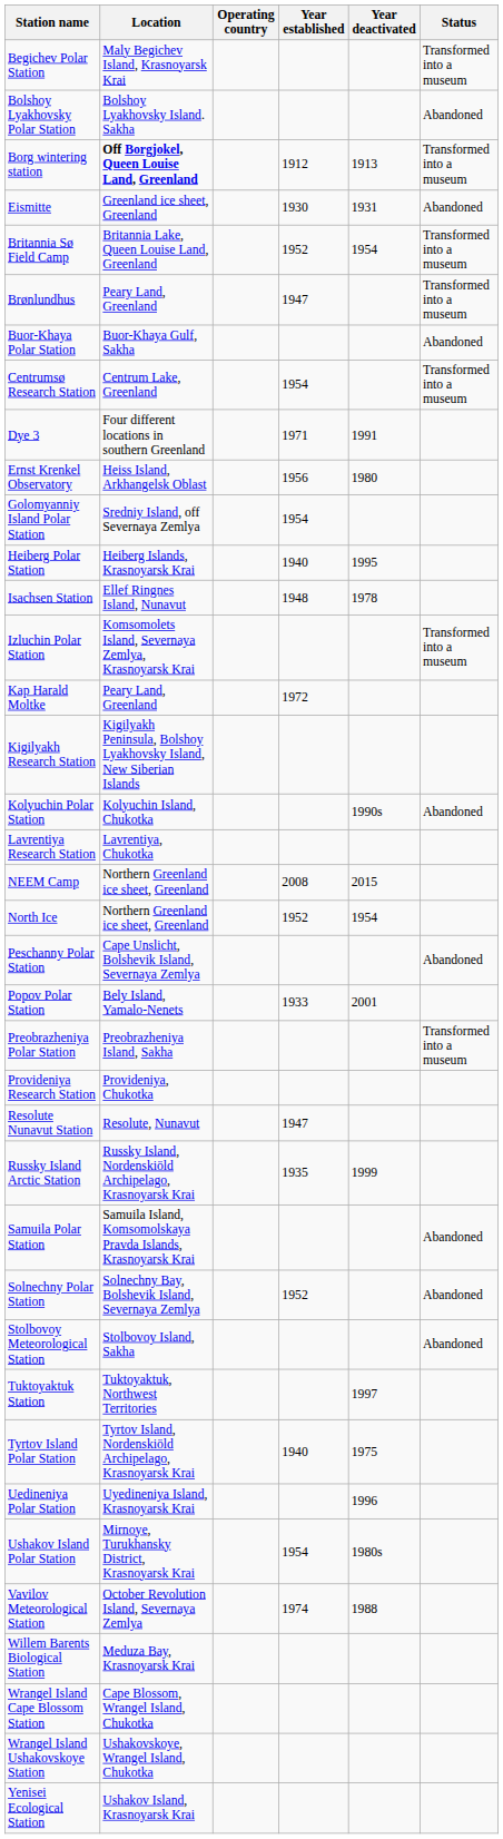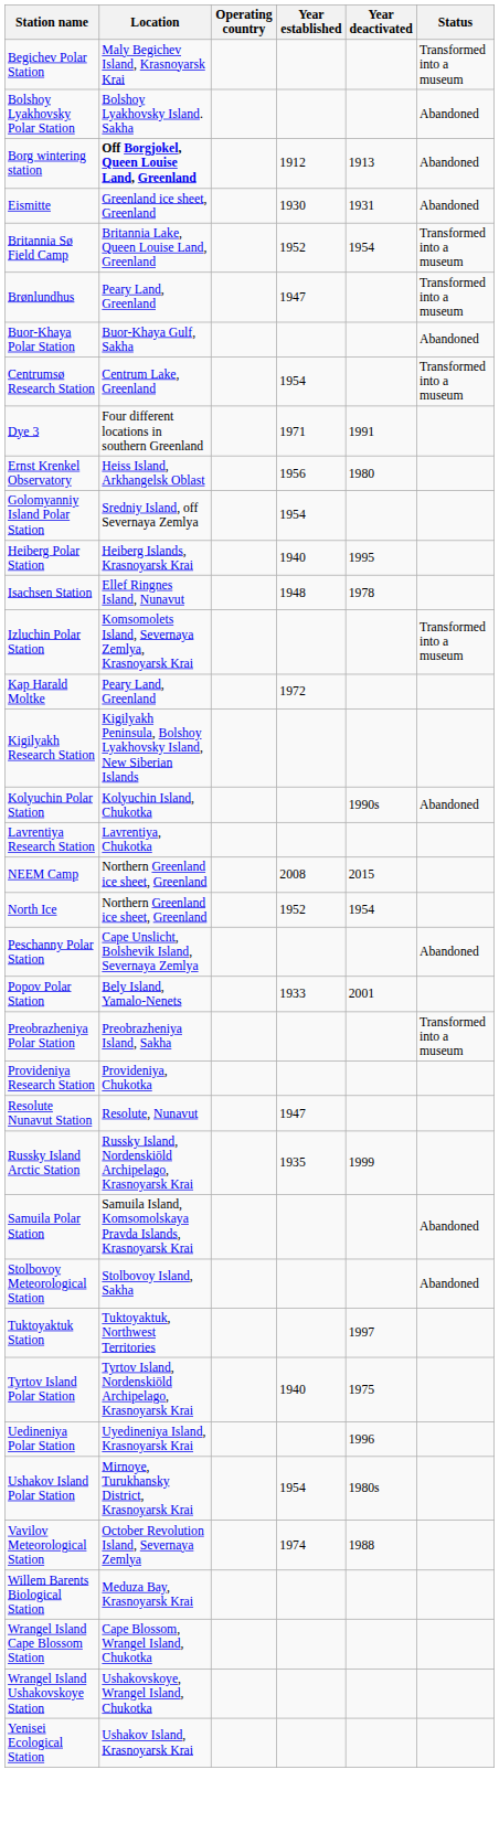 <table class="wikitable sortable col4right col5right collapsible collapsed">
 <tr>
 <th scope="col">Station name</th>
 <th scope="col">Location</th>
 <th scope="col">Operating country</th>
 <th scope="col" data-sort-type="number">Year established</th>
 <th scope="col" data-sort-type="number">Year deactivated</th>
 <th scope="col">Status</th>
 </tr>
 <tr>
 <td><a href='#'>Begichev Polar Station</a></td>
 <td><a href='#'>Maly Begichev Island</a>, <a href='#'>Krasnoyarsk Krai</a></td>
 <td><br></td>
 <td></td>
 <td></td>
 <td>Transformed into a museum</td>
 </tr>
 <tr>
 <td><a href='#'>Bolshoy Lyakhovsky Polar Station</a></td>
 <td><a href='#'>Bolshoy Lyakhovsky Island</a>. <a href='#'>Sakha</a></td>
 <td><br></td>
 <td></td>
 <td></td>
 <td>Abandoned</td>
 </tr>
 <tr>
 <td><a href='#'>Borg wintering station</a></td>
 <td><strong>Off <a href='#'>Borgjokel</a>, <a href='#'>Queen Louise Land</a>, <a href='#'>Greenland</a></strong></td>
 <td></td>
 <td>1912</td>
 <td>1913</td>
-<td>Transformed into a museum</td>
+<td>Abandoned</td>
 </tr>
 <tr>
 <td><a href='#'>Eismitte</a></td>
 <td><a href='#'>Greenland ice sheet</a>, <a href='#'>Greenland</a></td>
 <td></td>
 <td>1930</td>
 <td>1931</td>
 <td>Abandoned</td>
 </tr>
 <tr>
 <td><a href='#'>Britannia Sø Field Camp</a></td>
 <td><a href='#'>Britannia Lake</a>, <a href='#'>Queen Louise Land</a>, <a href='#'>Greenland</a></td>
 <td></td>
 <td>1952</td>
 <td>1954</td>
 <td>Transformed into a museum</td>
 </tr>
 <tr>
 <td><a href='#'>Brønlundhus</a></td>
 <td><a href='#'>Peary Land</a>, <a href='#'>Greenland</a></td>
 <td></td>
 <td>1947</td>
 <td></td>
 <td>Transformed into a museum</td>
 </tr>
 <tr>
 <td><a href='#'>Buor-Khaya Polar Station</a></td>
 <td><a href='#'>Buor-Khaya Gulf</a>, <a href='#'>Sakha</a></td>
 <td><br></td>
 <td></td>
 <td></td>
 <td>Abandoned</td>
 </tr>
 <tr>
 <td><a href='#'>Centrumsø Research Station</a></td>
 <td><a href='#'>Centrum Lake</a>, <a href='#'>Greenland</a></td>
 <td></td>
 <td>1954</td>
 <td></td>
 <td>Transformed into a museum</td>
 </tr>
 <tr>
 <td><a href='#'>Dye 3</a></td>
 <td>Four different locations in southern Greenland</td>
 <td></td>
 <td>1971</td>
 <td>1991</td>
 <td></td>
 </tr>
 <tr>
 <td><a href='#'>Ernst Krenkel Observatory</a></td>
 <td><a href='#'>Heiss Island</a>, <a href='#'>Arkhangelsk Oblast</a></td>
 <td></td>
 <td>1956</td>
 <td>1980</td>
 <td></td>
 </tr>
 <tr>
 <td><a href='#'>Golomyanniy Island Polar Station</a></td>
 <td><a href='#'>Sredniy Island</a>, off Severnaya Zemlya</td>
 <td><br></td>
 <td>1954</td>
 <td></td>
 <td></td>
 </tr>
 <tr>
 <td><a href='#'>Heiberg Polar Station</a></td>
 <td><a href='#'>Heiberg Islands</a>, <a href='#'>Krasnoyarsk Krai</a></td>
 <td><br></td>
 <td>1940</td>
 <td>1995</td>
 <td></td>
 </tr>
 <tr>
 <td><a href='#'>Isachsen Station</a></td>
 <td><a href='#'>Ellef Ringnes Island</a>, <a href='#'>Nunavut</a></td>
 <td></td>
 <td>1948</td>
 <td>1978</td>
 <td></td>
 </tr>
 <tr>
 <td><a href='#'>Izluchin Polar Station</a></td>
 <td><a href='#'>Komsomolets Island</a>, <a href='#'>Severnaya Zemlya</a>, <a href='#'>Krasnoyarsk Krai</a></td>
 <td><br></td>
 <td></td>
 <td></td>
 <td>Transformed into a museum</td>
 </tr>
 <tr>
 <td><a href='#'>Kap Harald Moltke</a></td>
 <td><a href='#'>Peary Land</a>, <a href='#'>Greenland</a></td>
 <td></td>
 <td>1972</td>
 <td></td>
 <td></td>
 </tr>
 <tr>
 <td><a href='#'>Kigilyakh Research Station</a></td>
 <td><a href='#'>Kigilyakh Peninsula</a>, <a href='#'>Bolshoy Lyakhovsky Island</a>, <a href='#'>New Siberian Islands</a></td>
 <td><br></td>
 <td></td>
 <td></td>
 <td></td>
 </tr>
 <tr>
 <td><a href='#'>Kolyuchin Polar Station</a></td>
 <td><a href='#'>Kolyuchin Island</a>, <a href='#'>Chukotka</a></td>
 <td><br></td>
 <td></td>
 <td>1990s</td>
 <td>Abandoned</td>
 </tr>
 <tr>
 <td><a href='#'>Lavrentiya Research Station</a></td>
 <td><a href='#'>Lavrentiya</a>, <a href='#'>Chukotka</a></td>
 <td><br></td>
 <td></td>
 <td></td>
 <td></td>
 </tr>
 <tr>
 <td><a href='#'>NEEM Camp</a></td>
 <td>Northern <a href='#'>Greenland ice sheet</a>, <a href='#'>Greenland</a></td>
 <td></td>
 <td>2008</td>
 <td>2015</td>
 <td></td>
 </tr>
 <tr>
 <td><a href='#'>North Ice</a></td>
 <td>Northern <a href='#'>Greenland ice sheet</a>, <a href='#'>Greenland</a></td>
 <td></td>
 <td>1952</td>
 <td>1954</td>
 <td></td>
 </tr>
 <tr>
 <td><a href='#'>Peschanny Polar Station</a></td>
 <td><a href='#'>Cape Unslicht</a>, <a href='#'>Bolshevik Island</a>, <a href='#'>Severnaya Zemlya</a></td>
 <td><br></td>
 <td></td>
 <td></td>
 <td>Abandoned</td>
 </tr>
 <tr>
 <td><a href='#'>Popov Polar Station</a></td>
 <td><a href='#'>Bely Island</a>, <a href='#'>Yamalo-Nenets</a></td>
 <td><br></td>
 <td>1933</td>
 <td>2001</td>
 <td></td>
 </tr>
 <tr>
 <td><a href='#'>Preobrazheniya Polar Station</a></td>
 <td><a href='#'>Preobrazheniya Island</a>, <a href='#'>Sakha</a></td>
 <td><br></td>
 <td></td>
 <td></td>
 <td>Transformed into a museum</td>
 </tr>
 <tr>
 <td><a href='#'>Provideniya Research Station</a></td>
 <td><a href='#'>Provideniya</a>, <a href='#'>Chukotka</a></td>
 <td><br></td>
 <td></td>
 <td></td>
 <td></td>
 </tr>
 <tr>
 <td><a href='#'>Resolute Nunavut Station</a></td>
 <td><a href='#'>Resolute</a>, <a href='#'>Nunavut</a></td>
 <td></td>
 <td>1947</td>
 <td></td>
 <td></td>
 </tr>
 <tr>
 <td><a href='#'>Russky Island Arctic Station</a></td>
 <td><a href='#'>Russky Island</a>, <a href='#'>Nordenskiöld Archipelago</a>, <a href='#'>Krasnoyarsk Krai</a></td>
 <td><br></td>
 <td>1935</td>
 <td>1999</td>
 <td></td>
 </tr>
 <tr>
 <td><a href='#'>Samuila Polar Station</a></td>
 <td>Samuila Island, <a href='#'>Komsomolskaya Pravda Islands</a>, <a href='#'>Krasnoyarsk Krai</a></td>
 <td><br></td>
 <td></td>
 <td></td>
 <td>Abandoned</td>
 </tr>
 <tr>
-<td><a href='#'>Solnechny Polar Station</a></td>
-<td><a href='#'>Solnechny Bay</a>, <a href='#'>Bolshevik Island</a>, <a href='#'>Severnaya Zemlya</a></td>
-<td><br></td>
-<td>1952</td>
-<td></td>
-<td>Abandoned</td>
-</tr>
-<tr>
 <td><a href='#'>Stolbovoy Meteorological Station</a></td>
 <td><a href='#'>Stolbovoy Island</a>, <a href='#'>Sakha</a></td>
 <td><br></td>
 <td></td>
 <td></td>
 <td>Abandoned</td>
 </tr>
 <tr>
 <td><a href='#'>Tuktoyaktuk Station</a></td>
 <td><a href='#'>Tuktoyaktuk</a>, <a href='#'>Northwest Territories</a></td>
 <td></td>
 <td></td>
 <td>1997</td>
 <td></td>
 </tr>
 <tr>
 <td><a href='#'>Tyrtov Island Polar Station</a></td>
 <td><a href='#'>Tyrtov Island</a>, <a href='#'>Nordenskiöld Archipelago</a>, <a href='#'>Krasnoyarsk Krai</a></td>
 <td><br></td>
 <td>1940</td>
 <td>1975</td>
 <td></td>
 </tr>
 <tr>
 <td><a href='#'>Uedineniya Polar Station</a></td>
 <td><a href='#'>Uyedineniya Island</a>, <a href='#'>Krasnoyarsk Krai</a></td>
 <td><br></td>
 <td></td>
 <td>1996</td>
 <td></td>
 </tr>
 <tr>
 <td><a href='#'>Ushakov Island Polar Station</a></td>
 <td><a href='#'>Mirnoye</a>, <a href='#'>Turukhansky District</a>, <a href='#'>Krasnoyarsk Krai</a></td>
 <td><br></td>
 <td>1954</td>
 <td>1980s</td>
 <td></td>
 </tr>
 <tr>
 <td><a href='#'>Vavilov Meteorological Station</a></td>
 <td><a href='#'>October Revolution Island</a>, <a href='#'>Severnaya Zemlya</a></td>
 <td><br></td>
 <td>1974</td>
 <td>1988</td>
 <td></td>
 </tr>
 <tr>
 <td><a href='#'>Willem Barents Biological Station</a></td>
 <td><a href='#'>Meduza Bay</a>, <a href='#'>Krasnoyarsk Krai</a></td>
 <td><br></td>
 <td></td>
 <td></td>
 <td></td>
 </tr>
 <tr>
 <td><a href='#'>Wrangel Island Cape Blossom Station</a></td>
 <td><a href='#'>Cape Blossom</a>, <a href='#'>Wrangel Island</a>, <a href='#'>Chukotka</a></td>
 <td><br></td>
 <td></td>
 <td></td>
 <td></td>
 </tr>
 <tr>
 <td><a href='#'>Wrangel Island Ushakovskoye Station</a></td>
 <td><a href='#'>Ushakovskoye</a>, <a href='#'>Wrangel Island</a>, <a href='#'>Chukotka</a></td>
 <td><br></td>
 <td></td>
 <td></td>
 <td></td>
 </tr>
 <tr>
 <td><a href='#'>Yenisei Ecological Station</a></td>
 <td><a href='#'>Ushakov Island</a>, <a href='#'>Krasnoyarsk Krai</a></td>
 <td><br></td>
 <td></td>
 <td></td>
 <td></td>
 </tr>
 </table>
